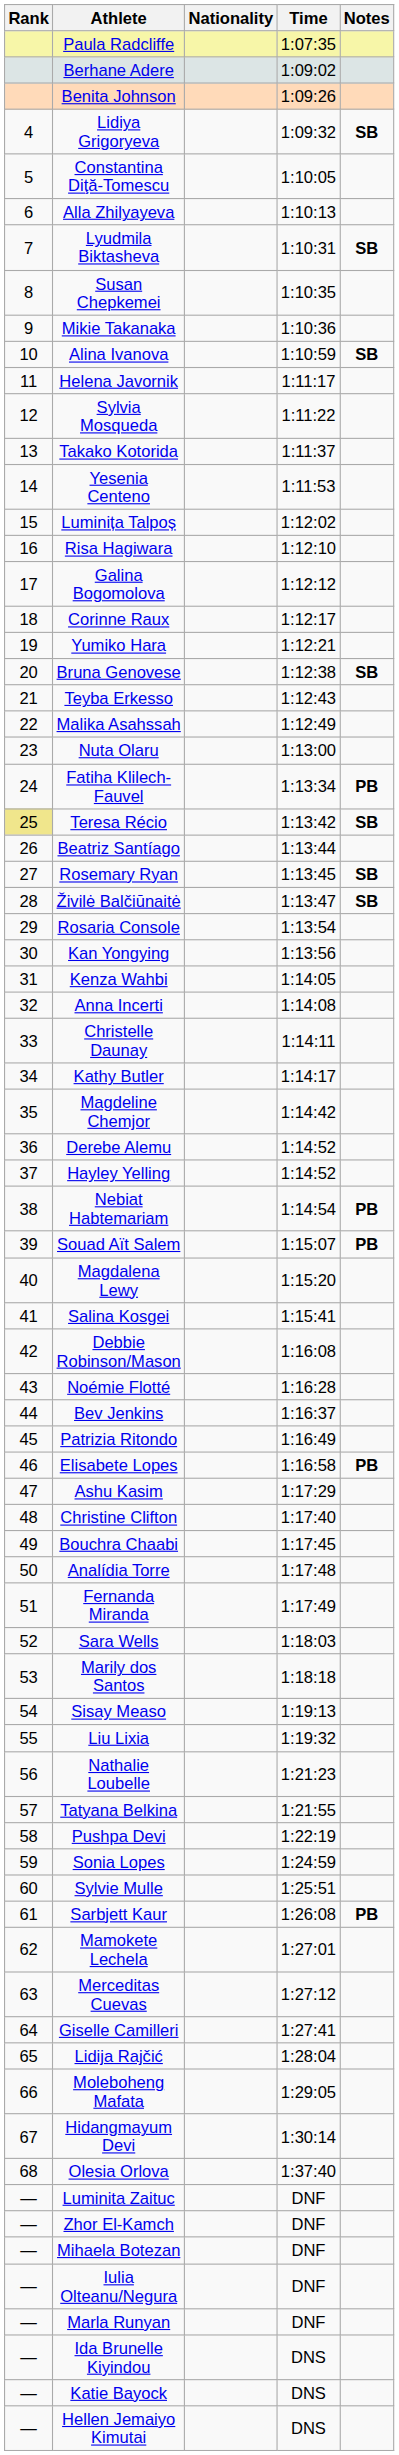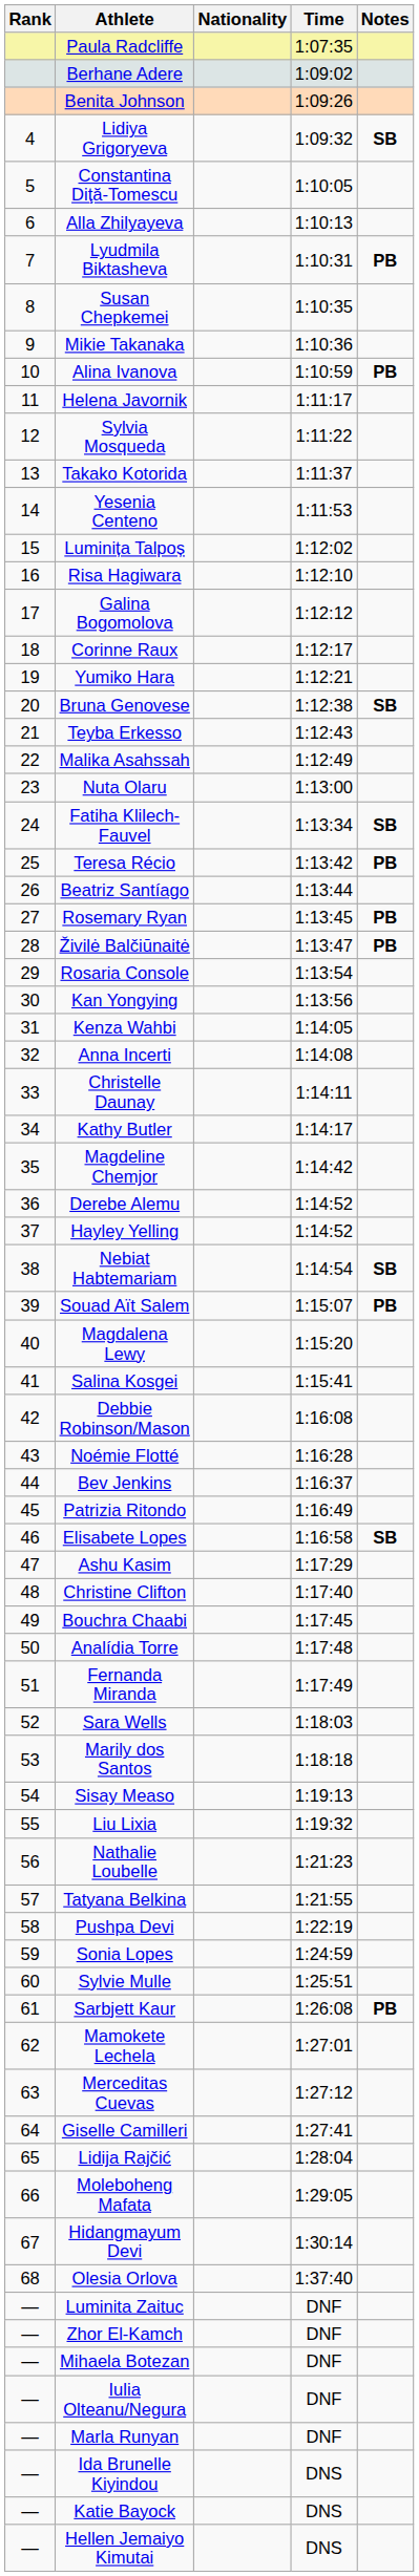 <table class="wikitable sortable" style=" text-align:center; font-size:95%;" width="50%">
 <tr>
 <th>Rank</th>
 <th>Athlete</th>
 <th>Nationality</th>
 <th>Time</th>
 <th>Notes</th>
 </tr>
 <tr bgcolor="#F7F6A8">
 <td align=center></td>
 <td><a href='#'>Paula Radcliffe</a></td>
 <td></td>
 <td>1:07:35</td>
 <td></td>
 </tr>
 <tr bgcolor="#DCE5E5">
 <td align=center></td>
 <td><a href='#'>Berhane Adere</a></td>
 <td></td>
 <td>1:09:02</td>
 <td></td>
 </tr>
 <tr bgcolor="#FFDAB9">
 <td align=center></td>
 <td><a href='#'>Benita Johnson</a></td>
 <td></td>
 <td>1:09:26</td>
 <td></td>
 </tr>
 <tr>
 <td align=center>4</td>
 <td><a href='#'>Lidiya Grigoryeva</a></td>
 <td></td>
 <td>1:09:32</td>
 <td><strong>SB</strong></td>
 </tr>
 <tr>
 <td align=center>5</td>
 <td><a href='#'>Constantina Diţă-Tomescu</a></td>
 <td></td>
 <td>1:10:05</td>
 <td></td>
 </tr>
 <tr>
 <td align=center>6</td>
 <td><a href='#'>Alla Zhilyayeva</a></td>
 <td></td>
 <td>1:10:13</td>
 <td></td>
 </tr>
 <tr>
 <td align=center>7</td>
 <td><a href='#'>Lyudmila Biktasheva</a></td>
 <td></td>
 <td>1:10:31</td>
-<td><strong>SB</strong></td>
+<td><strong>PB</strong></td>
 </tr>
 <tr>
 <td align=center>8</td>
 <td><a href='#'>Susan Chepkemei</a></td>
 <td></td>
 <td>1:10:35</td>
 <td></td>
 </tr>
 <tr>
 <td align=center>9</td>
 <td><a href='#'>Mikie Takanaka</a></td>
 <td></td>
 <td>1:10:36</td>
 <td></td>
 </tr>
 <tr>
 <td align=center>10</td>
 <td><a href='#'>Alina Ivanova</a></td>
 <td></td>
 <td>1:10:59</td>
-<td><strong>SB</strong></td>
+<td><strong>PB</strong></td>
 </tr>
 <tr>
 <td align=center>11</td>
 <td><a href='#'>Helena Javornik</a></td>
 <td></td>
 <td>1:11:17</td>
 <td></td>
 </tr>
 <tr>
 <td align=center>12</td>
 <td><a href='#'>Sylvia Mosqueda</a></td>
 <td></td>
 <td>1:11:22</td>
 <td></td>
 </tr>
 <tr>
 <td align=center>13</td>
 <td><a href='#'>Takako Kotorida</a></td>
 <td></td>
 <td>1:11:37</td>
 <td></td>
 </tr>
 <tr>
 <td align=center>14</td>
 <td><a href='#'>Yesenia Centeno</a></td>
 <td></td>
 <td>1:11:53</td>
 <td></td>
 </tr>
 <tr>
 <td align=center>15</td>
 <td><a href='#'>Luminița Talpoș</a></td>
 <td></td>
 <td>1:12:02</td>
 <td></td>
 </tr>
 <tr>
 <td align=center>16</td>
 <td><a href='#'>Risa Hagiwara</a></td>
 <td></td>
 <td>1:12:10</td>
 <td></td>
 </tr>
 <tr>
 <td align=center>17</td>
 <td><a href='#'>Galina Bogomolova</a></td>
 <td></td>
 <td>1:12:12</td>
 <td></td>
 </tr>
 <tr>
 <td align=center>18</td>
 <td><a href='#'>Corinne Raux</a></td>
 <td></td>
 <td>1:12:17</td>
 <td></td>
 </tr>
 <tr>
 <td align=center>19</td>
 <td><a href='#'>Yumiko Hara</a></td>
 <td></td>
 <td>1:12:21</td>
 <td></td>
 </tr>
 <tr>
 <td align=center>20</td>
 <td><a href='#'>Bruna Genovese</a></td>
 <td></td>
 <td>1:12:38</td>
 <td><strong>SB</strong></td>
 </tr>
 <tr>
 <td align=center>21</td>
 <td><a href='#'>Teyba Erkesso</a></td>
 <td></td>
 <td>1:12:43</td>
 <td></td>
 </tr>
 <tr>
 <td align=center>22</td>
 <td><a href='#'>Malika Asahssah</a></td>
 <td></td>
 <td>1:12:49</td>
 <td></td>
 </tr>
 <tr>
 <td align=center>23</td>
 <td><a href='#'>Nuta Olaru</a></td>
 <td></td>
 <td>1:13:00</td>
 <td></td>
 </tr>
 <tr>
 <td align=center>24</td>
 <td><a href='#'>Fatiha Klilech-Fauvel</a></td>
 <td></td>
 <td>1:13:34</td>
-<td><strong>PB</strong></td>
+<td><strong>SB</strong></td>
 </tr>
 <tr>
-<td align=center style="background: khaki;">25</td>
+<td align=center>25</td>
 <td><a href='#'>Teresa Récio</a></td>
 <td></td>
 <td>1:13:42</td>
-<td><strong>SB</strong></td>
+<td><strong>PB</strong></td>
 </tr>
 <tr>
 <td align=center>26</td>
 <td><a href='#'>Beatriz Santíago</a></td>
 <td></td>
 <td>1:13:44</td>
 <td></td>
 </tr>
 <tr>
 <td align=center>27</td>
 <td><a href='#'>Rosemary Ryan</a></td>
 <td></td>
 <td>1:13:45</td>
-<td><strong>SB</strong></td>
+<td><strong>PB</strong></td>
 </tr>
 <tr>
 <td align=center>28</td>
 <td><a href='#'>Živilė Balčiūnaitė</a></td>
 <td></td>
 <td>1:13:47</td>
-<td><strong>SB</strong></td>
+<td><strong>PB</strong></td>
 </tr>
 <tr>
 <td align=center>29</td>
 <td><a href='#'>Rosaria Console</a></td>
 <td></td>
 <td>1:13:54</td>
 <td></td>
 </tr>
 <tr>
 <td align=center>30</td>
 <td><a href='#'>Kan Yongying</a></td>
 <td></td>
 <td>1:13:56</td>
 <td></td>
 </tr>
 <tr>
 <td align=center>31</td>
 <td><a href='#'>Kenza Wahbi</a></td>
 <td></td>
 <td>1:14:05</td>
 <td></td>
 </tr>
 <tr>
 <td align=center>32</td>
 <td><a href='#'>Anna Incerti</a></td>
 <td></td>
 <td>1:14:08</td>
 <td></td>
 </tr>
 <tr>
 <td align=center>33</td>
 <td><a href='#'>Christelle Daunay</a></td>
 <td></td>
 <td>1:14:11</td>
 <td></td>
 </tr>
 <tr>
 <td align=center>34</td>
 <td><a href='#'>Kathy Butler</a></td>
 <td></td>
 <td>1:14:17</td>
 <td></td>
 </tr>
 <tr>
 <td align=center>35</td>
 <td><a href='#'>Magdeline Chemjor</a></td>
 <td></td>
 <td>1:14:42</td>
 <td></td>
 </tr>
 <tr>
 <td align=center>36</td>
 <td><a href='#'>Derebe Alemu</a></td>
 <td></td>
 <td>1:14:52</td>
 <td></td>
 </tr>
 <tr>
 <td align=center>37</td>
 <td><a href='#'>Hayley Yelling</a></td>
 <td></td>
 <td>1:14:52</td>
 <td></td>
 </tr>
 <tr>
 <td align=center>38</td>
 <td><a href='#'>Nebiat Habtemariam</a></td>
 <td></td>
 <td>1:14:54</td>
-<td><strong>PB</strong></td>
+<td><strong>SB</strong></td>
 </tr>
 <tr>
 <td align=center>39</td>
 <td><a href='#'>Souad Aït Salem</a></td>
 <td></td>
 <td>1:15:07</td>
 <td><strong>PB</strong></td>
 </tr>
 <tr>
 <td align=center>40</td>
 <td><a href='#'>Magdalena Lewy</a></td>
 <td></td>
 <td>1:15:20</td>
 <td></td>
 </tr>
 <tr>
 <td align=center>41</td>
 <td><a href='#'>Salina Kosgei</a></td>
 <td></td>
 <td>1:15:41</td>
 <td></td>
 </tr>
 <tr>
 <td align=center>42</td>
 <td><a href='#'>Debbie Robinson/Mason</a></td>
 <td></td>
 <td>1:16:08</td>
 <td></td>
 </tr>
 <tr>
 <td align=center>43</td>
 <td><a href='#'>Noémie Flotté</a></td>
 <td></td>
 <td>1:16:28</td>
 <td></td>
 </tr>
 <tr>
 <td align=center>44</td>
 <td><a href='#'>Bev Jenkins</a></td>
 <td></td>
 <td>1:16:37</td>
 <td></td>
 </tr>
 <tr>
 <td align=center>45</td>
 <td><a href='#'>Patrizia Ritondo</a></td>
 <td></td>
 <td>1:16:49</td>
 <td></td>
 </tr>
 <tr>
 <td align=center>46</td>
 <td><a href='#'>Elisabete Lopes</a></td>
 <td></td>
 <td>1:16:58</td>
-<td><strong>PB</strong></td>
+<td><strong>SB</strong></td>
 </tr>
 <tr>
 <td align=center>47</td>
 <td><a href='#'>Ashu Kasim</a></td>
 <td></td>
 <td>1:17:29</td>
 <td></td>
 </tr>
 <tr>
 <td align=center>48</td>
 <td><a href='#'>Christine Clifton</a></td>
 <td></td>
 <td>1:17:40</td>
 <td></td>
 </tr>
 <tr>
 <td align=center>49</td>
 <td><a href='#'>Bouchra Chaabi</a></td>
 <td></td>
 <td>1:17:45</td>
 <td></td>
 </tr>
 <tr>
 <td align=center>50</td>
 <td><a href='#'>Analídia Torre</a></td>
 <td></td>
 <td>1:17:48</td>
 <td></td>
 </tr>
 <tr>
 <td align=center>51</td>
 <td><a href='#'>Fernanda Miranda</a></td>
 <td></td>
 <td>1:17:49</td>
 <td></td>
 </tr>
 <tr>
 <td align=center>52</td>
 <td><a href='#'>Sara Wells</a></td>
 <td></td>
 <td>1:18:03</td>
 <td></td>
 </tr>
 <tr>
 <td align=center>53</td>
 <td><a href='#'>Marily dos Santos</a></td>
 <td></td>
 <td>1:18:18</td>
 <td></td>
 </tr>
 <tr>
 <td align=center>54</td>
 <td><a href='#'>Sisay Measo</a></td>
 <td></td>
 <td>1:19:13</td>
 <td></td>
 </tr>
 <tr>
 <td align=center>55</td>
 <td><a href='#'>Liu Lixia</a></td>
 <td></td>
 <td>1:19:32</td>
 <td></td>
 </tr>
 <tr>
 <td align=center>56</td>
 <td><a href='#'>Nathalie Loubelle</a></td>
 <td></td>
 <td>1:21:23</td>
 <td></td>
 </tr>
 <tr>
 <td align=center>57</td>
 <td><a href='#'>Tatyana Belkina</a></td>
 <td></td>
 <td>1:21:55</td>
 <td></td>
 </tr>
 <tr>
 <td align=center>58</td>
 <td><a href='#'>Pushpa Devi</a></td>
 <td></td>
 <td>1:22:19</td>
 <td></td>
 </tr>
 <tr>
 <td align=center>59</td>
 <td><a href='#'>Sonia Lopes</a></td>
 <td></td>
 <td>1:24:59</td>
 <td></td>
 </tr>
 <tr>
 <td align=center>60</td>
 <td><a href='#'>Sylvie Mulle</a></td>
 <td></td>
 <td>1:25:51</td>
 <td></td>
 </tr>
 <tr>
 <td align=center>61</td>
 <td><a href='#'>Sarbjett Kaur</a></td>
 <td></td>
 <td>1:26:08</td>
 <td><strong>PB</strong></td>
 </tr>
 <tr>
 <td align=center>62</td>
 <td><a href='#'>Mamokete Lechela</a></td>
 <td></td>
 <td>1:27:01</td>
 <td></td>
 </tr>
 <tr>
 <td align=center>63</td>
 <td><a href='#'>Merceditas Cuevas</a></td>
 <td></td>
 <td>1:27:12</td>
 <td></td>
 </tr>
 <tr>
 <td align=center>64</td>
 <td><a href='#'>Giselle Camilleri</a></td>
 <td></td>
 <td>1:27:41</td>
 <td></td>
 </tr>
 <tr>
 <td align=center>65</td>
 <td><a href='#'>Lidija Rajčić</a></td>
 <td></td>
 <td>1:28:04</td>
 <td></td>
 </tr>
 <tr>
 <td align=center>66</td>
 <td><a href='#'>Moleboheng Mafata</a></td>
 <td></td>
 <td>1:29:05</td>
 <td></td>
 </tr>
 <tr>
 <td align=center>67</td>
 <td><a href='#'>Hidangmayum Devi</a></td>
 <td></td>
 <td>1:30:14</td>
 <td></td>
 </tr>
 <tr>
 <td align=center>68</td>
 <td><a href='#'>Olesia Orlova</a></td>
 <td></td>
 <td>1:37:40</td>
 <td></td>
 </tr>
 <tr>
 <td align=center>—</td>
 <td><a href='#'>Luminita Zaituc</a></td>
 <td></td>
 <td>DNF</td>
 <td></td>
 </tr>
 <tr>
 <td align=center>—</td>
 <td><a href='#'>Zhor El-Kamch</a></td>
 <td></td>
 <td>DNF</td>
 <td></td>
 </tr>
 <tr>
 <td align=center>—</td>
 <td><a href='#'>Mihaela Botezan</a></td>
 <td></td>
 <td>DNF</td>
 <td></td>
 </tr>
 <tr>
 <td align=center>—</td>
 <td><a href='#'>Iulia Olteanu/Negura</a></td>
 <td></td>
 <td>DNF</td>
 <td></td>
 </tr>
 <tr>
 <td align=center>—</td>
 <td><a href='#'>Marla Runyan</a></td>
 <td></td>
 <td>DNF</td>
 <td></td>
 </tr>
 <tr>
 <td align=center>—</td>
 <td><a href='#'>Ida Brunelle Kiyindou</a></td>
 <td></td>
 <td>DNS</td>
 <td></td>
 </tr>
 <tr>
 <td align=center>—</td>
 <td><a href='#'>Katie Bayock</a></td>
 <td></td>
 <td>DNS</td>
 <td></td>
 </tr>
 <tr>
 <td align=center>—</td>
 <td><a href='#'>Hellen Jemaiyo Kimutai</a></td>
 <td></td>
 <td>DNS</td>
 <td></td>
 </tr>
 </table>
